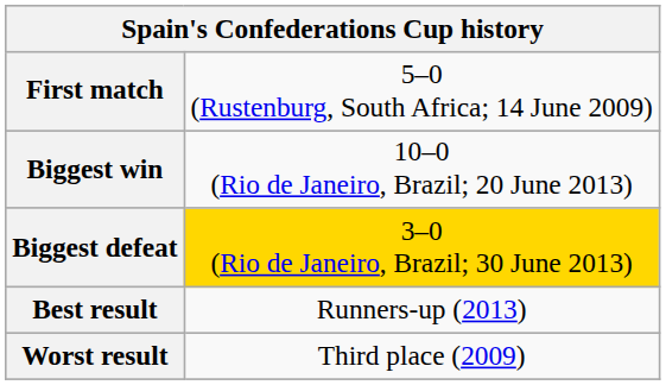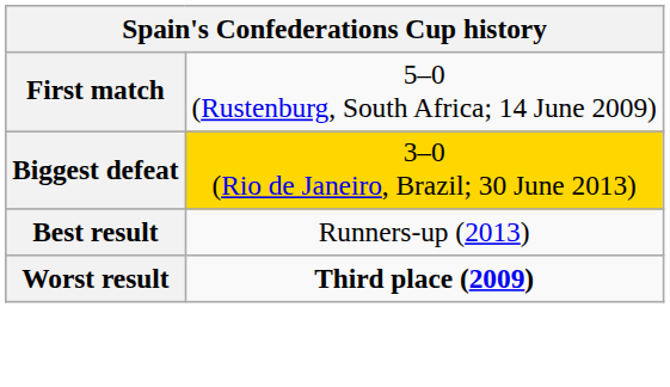 <table class="wikitable collapsible collapsed" style="text-align: center;font-size:90%;">
 <tr>
 <th colspan=2>Spain's Confederations Cup history</th>
 </tr>
 <tr>
 <th>First match</th>
 <td> 5–0 <br>(<a href='#'>Rustenburg</a>, South Africa; 14 June 2009)</td>
-</tr>
-<tr>
-<th>Biggest win</th>
-<td> 10–0 <br>(<a href='#'>Rio de Janeiro</a>, Brazil; 20 June 2013)</td>
 </tr>
 <tr>
 <th>Biggest defeat</th>
 <td style="background: gold;"> 3–0 <br>(<a href='#'>Rio de Janeiro</a>, Brazil; 30 June 2013)</td>
 </tr>
 <tr>
 <th>Best result</th>
 <td>Runners-up (<a href='#'>2013</a>)</td>
 </tr>
 <tr>
 <th>Worst result</th>
-<td>Third place (<a href='#'>2009</a>)</td>
+<td><strong>Third place (<a href='#'>2009</a>)</strong></td>
 </tr>
 </table>
